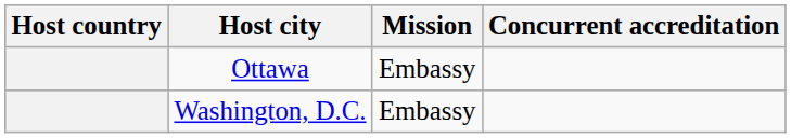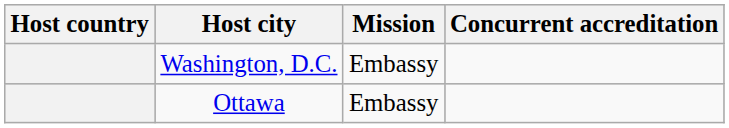 <table class="wikitable plainrowheaders" style="text-align:center;">
 <tr>
 <th scope="col">Host country</th>
 <th scope="col">Host city</th>
 <th scope="col">Mission</th>
 <th scope="col">Concurrent accreditation</th>
 </tr>
 <tr>
 <th scope="row"></th>
-<td><a href='#'>Ottawa</a></td>
+<td><a href='#'>Washington, D.C.</a></td>
 <td>Embassy</td>
 <td></td>
 </tr>
 <tr>
 <th scope="row"></th>
-<td><a href='#'>Washington, D.C.</a></td>
+<td><a href='#'>Ottawa</a></td>
 <td>Embassy</td>
 <td></td>
 </tr>
 </table>
